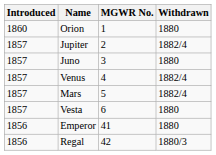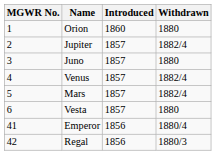 <table class="wikitable">
 <tr>
+<th>MGWR No.</th>
+<th>Name</th>
 <th>Introduced</th>
-<th>Name</th>
-<th>MGWR No.</th>
 <th>Withdrawn</th>
 </tr>
 <tr>
+<td>1</td>
+<td>Orion</td>
 <td>1860</td>
-<td>Orion</td>
-<td>1</td>
 <td>1880</td>
 </tr>
 <tr>
+<td>2</td>
+<td>Jupiter</td>
 <td>1857</td>
-<td>Jupiter</td>
-<td>2</td>
 <td>1882/4</td>
 </tr>
 <tr>
+<td>3</td>
+<td>Juno</td>
 <td>1857</td>
-<td>Juno</td>
-<td>3</td>
 <td>1880</td>
 </tr>
 <tr>
+<td>4</td>
+<td>Venus</td>
 <td>1857</td>
-<td>Venus</td>
-<td>4</td>
 <td>1882/4</td>
 </tr>
 <tr>
+<td>5</td>
+<td>Mars</td>
 <td>1857</td>
-<td>Mars</td>
-<td>5</td>
 <td>1882/4</td>
 </tr>
 <tr>
+<td>6</td>
+<td>Vesta</td>
 <td>1857</td>
-<td>Vesta</td>
-<td>6</td>
 <td>1880</td>
 </tr>
 <tr>
+<td>41</td>
+<td>Emperor</td>
 <td>1856</td>
-<td>Emperor</td>
-<td>41</td>
-<td>1880</td>
+<td>1880/4</td>
 </tr>
 <tr>
+<td>42</td>
+<td>Regal</td>
 <td>1856</td>
-<td>Regal</td>
-<td>42</td>
 <td>1880/3</td>
 </tr>
 </table>
